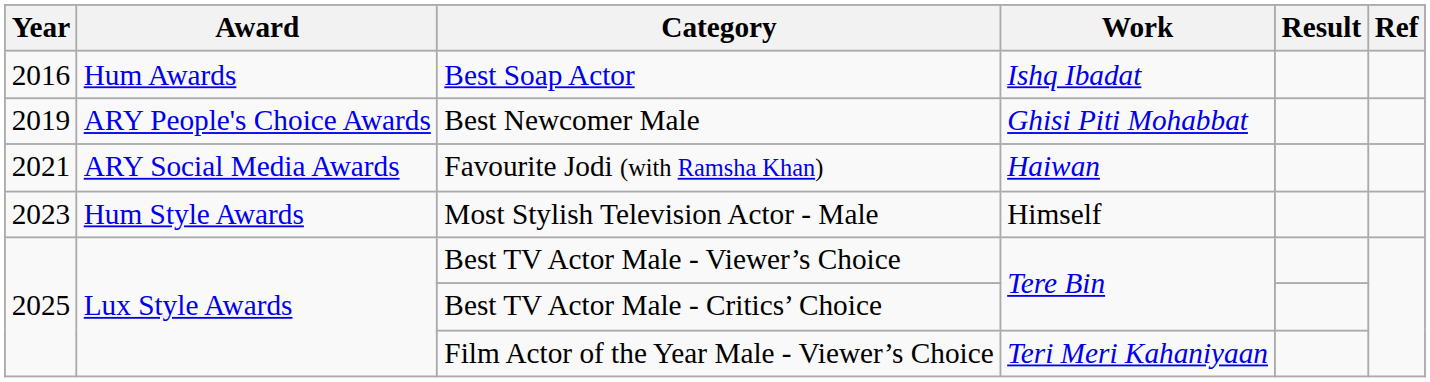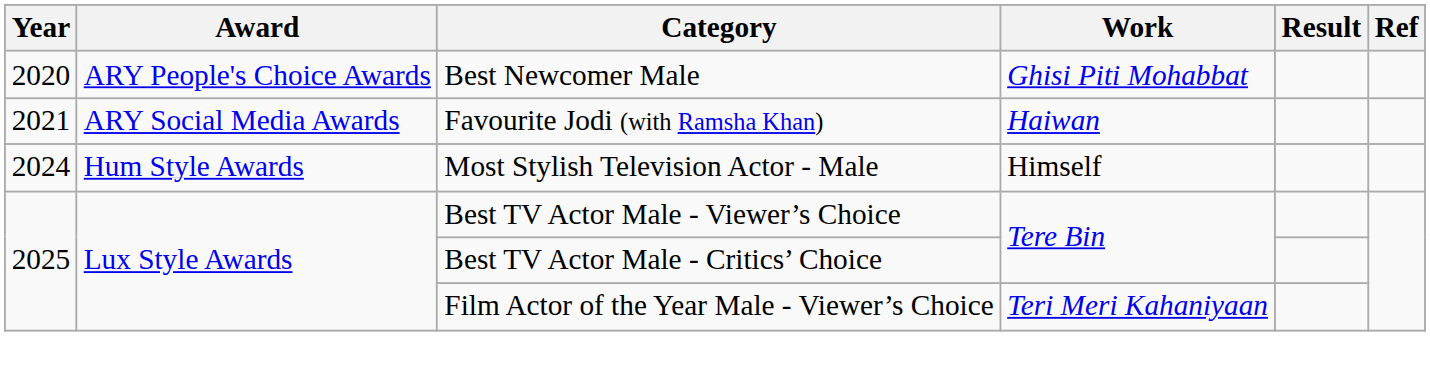 <table class="wikitable style">
 <tr>
 <th>Year</th>
 <th>Award</th>
 <th>Category</th>
 <th>Work</th>
 <th>Result</th>
 <th>Ref</th>
 </tr>
 <tr>
-<td>2016</td>
-<td><a href='#'>Hum Awards</a></td>
-<td><a href='#'>Best Soap Actor</a></td>
-<td><em><a href='#'>Ishq Ibadat</a></em></td>
-<td></td>
-<td></td>
-</tr>
-<tr>
-<td>2019</td>
+<td>2020</td>
 <td><a href='#'>ARY People's Choice Awards</a></td>
 <td>Best Newcomer Male</td>
 <td><em><a href='#'>Ghisi Piti Mohabbat</a></em></td>
 <td></td>
 <td></td>
 </tr>
 <tr>
 <td>2021</td>
 <td><a href='#'>ARY Social Media Awards</a></td>
 <td>Favourite Jodi <small>(with <a href='#'>Ramsha Khan</a>)</small></td>
 <td><em><a href='#'>Haiwan</a></em></td>
 <td></td>
 <td></td>
 </tr>
 <tr>
-<td>2023</td>
+<td>2024</td>
 <td><a href='#'>Hum Style Awards</a></td>
 <td>Most Stylish Television Actor - Male</td>
 <td>Himself</td>
 <td></td>
 <td></td>
 </tr>
 <tr>
 <td Rowspan="3">2025</td>
 <td Rowspan="3"><a href='#'>Lux Style Awards</a></td>
 <td>Best TV Actor Male - Viewer’s Choice</td>
 <td Rowspan="2"><em><a href='#'>Tere Bin</a></em></td>
 <td></td>
 <td Rowspan="3"></td>
 </tr>
 <tr>
 <td>Best TV Actor Male - Critics’ Choice</td>
 <td></td>
 </tr>
 <tr>
 <td>Film Actor of the Year Male - Viewer’s Choice</td>
 <td><em><a href='#'>Teri Meri Kahaniyaan</a></em></td>
 <td></td>
 </tr>
 </table>
